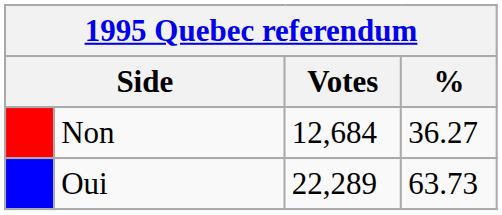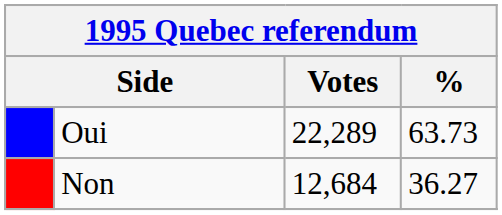 <table class="wikitable" style="font-size: 95%; clear:both">
 <tr style="background-color:#E9E9E9">
 <th colspan=4><a href='#'>1995 Quebec referendum</a></th>
 </tr>
 <tr style="background-color:#E9E9E9">
 <th colspan=2 style="width: 130px">Side</th>
 <th style="width: 50px">Votes</th>
 <th style="width: 40px">%</th>
 </tr>
 <tr>
+<td bgcolor="blue"></td>
+<td>Oui</td>
+<td>22,289</td>
+<td>63.73</td>
+</tr>
+<tr>
 <td bgcolor="red"></td>
 <td>Non</td>
 <td>12,684</td>
 <td>36.27</td>
 </tr>
 <tr>
-<td bgcolor="blue"></td>
-<td>Oui</td>
-<td>22,289</td>
-<td>63.73</td>
-</tr>
-<tr>
 </tr>
 </table>
